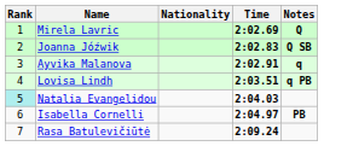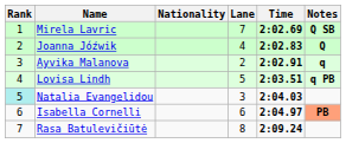 <table class="wikitable sortable" style="text-align:center">
 <tr>
 <th>Rank</th>
 <th>Name</th>
 <th>Nationality</th>
+<th>Lane</th>
 <th>Time</th>
 <th>Notes</th>
 </tr>
 <tr bgcolor=ccffcc>
 <td>1</td>
 <td align=left><a href='#'>Mirela Lavric</a></td>
 <td align=left></td>
+<td>7</td>
 <td><strong>2:02.69</strong></td>
-<td><strong>Q</strong></td>
+<td><strong>Q SB</strong></td>
 </tr>
 <tr bgcolor=ccffcc>
 <td>2</td>
 <td align=left><a href='#'>Joanna Jóźwik</a></td>
 <td align=left></td>
+<td>4</td>
 <td><strong>2:02.83</strong></td>
-<td><strong>Q SB</strong></td>
+<td><strong>Q</strong></td>
 </tr>
 <tr bgcolor=ddffdd>
 <td>3</td>
 <td align=left><a href='#'>Ayvika Malanova</a></td>
 <td align=left></td>
+<td>2</td>
 <td><strong>2:02.91</strong></td>
 <td><strong>q</strong></td>
 </tr>
 <tr bgcolor=ddffdd>
 <td>4</td>
 <td align=left><a href='#'>Lovisa Lindh</a></td>
 <td align=left></td>
+<td>5</td>
 <td><strong>2:03.51</strong></td>
 <td><strong>q PB</strong></td>
 </tr>
 <tr>
 <td style="background: paleturquoise;">5</td>
 <td align=left><a href='#'>Natalia Evangelidou</a></td>
 <td align=left></td>
+<td>3</td>
 <td><strong>2:04.03</strong></td>
 <td></td>
 </tr>
 <tr>
 <td>6</td>
 <td align=left><a href='#'>Isabella Cornelli</a></td>
 <td align=left></td>
+<td>6</td>
 <td><strong>2:04.97</strong></td>
-<td><strong>PB</strong></td>
+<td style="background: lightsalmon;"><strong>PB</strong></td>
 </tr>
 <tr>
 <td>7</td>
 <td align=left><a href='#'>Rasa Batulevičiūtė</a></td>
 <td align=left></td>
+<td>8</td>
 <td><strong>2:09.24</strong></td>
 <td></td>
 </tr>
 </table>
